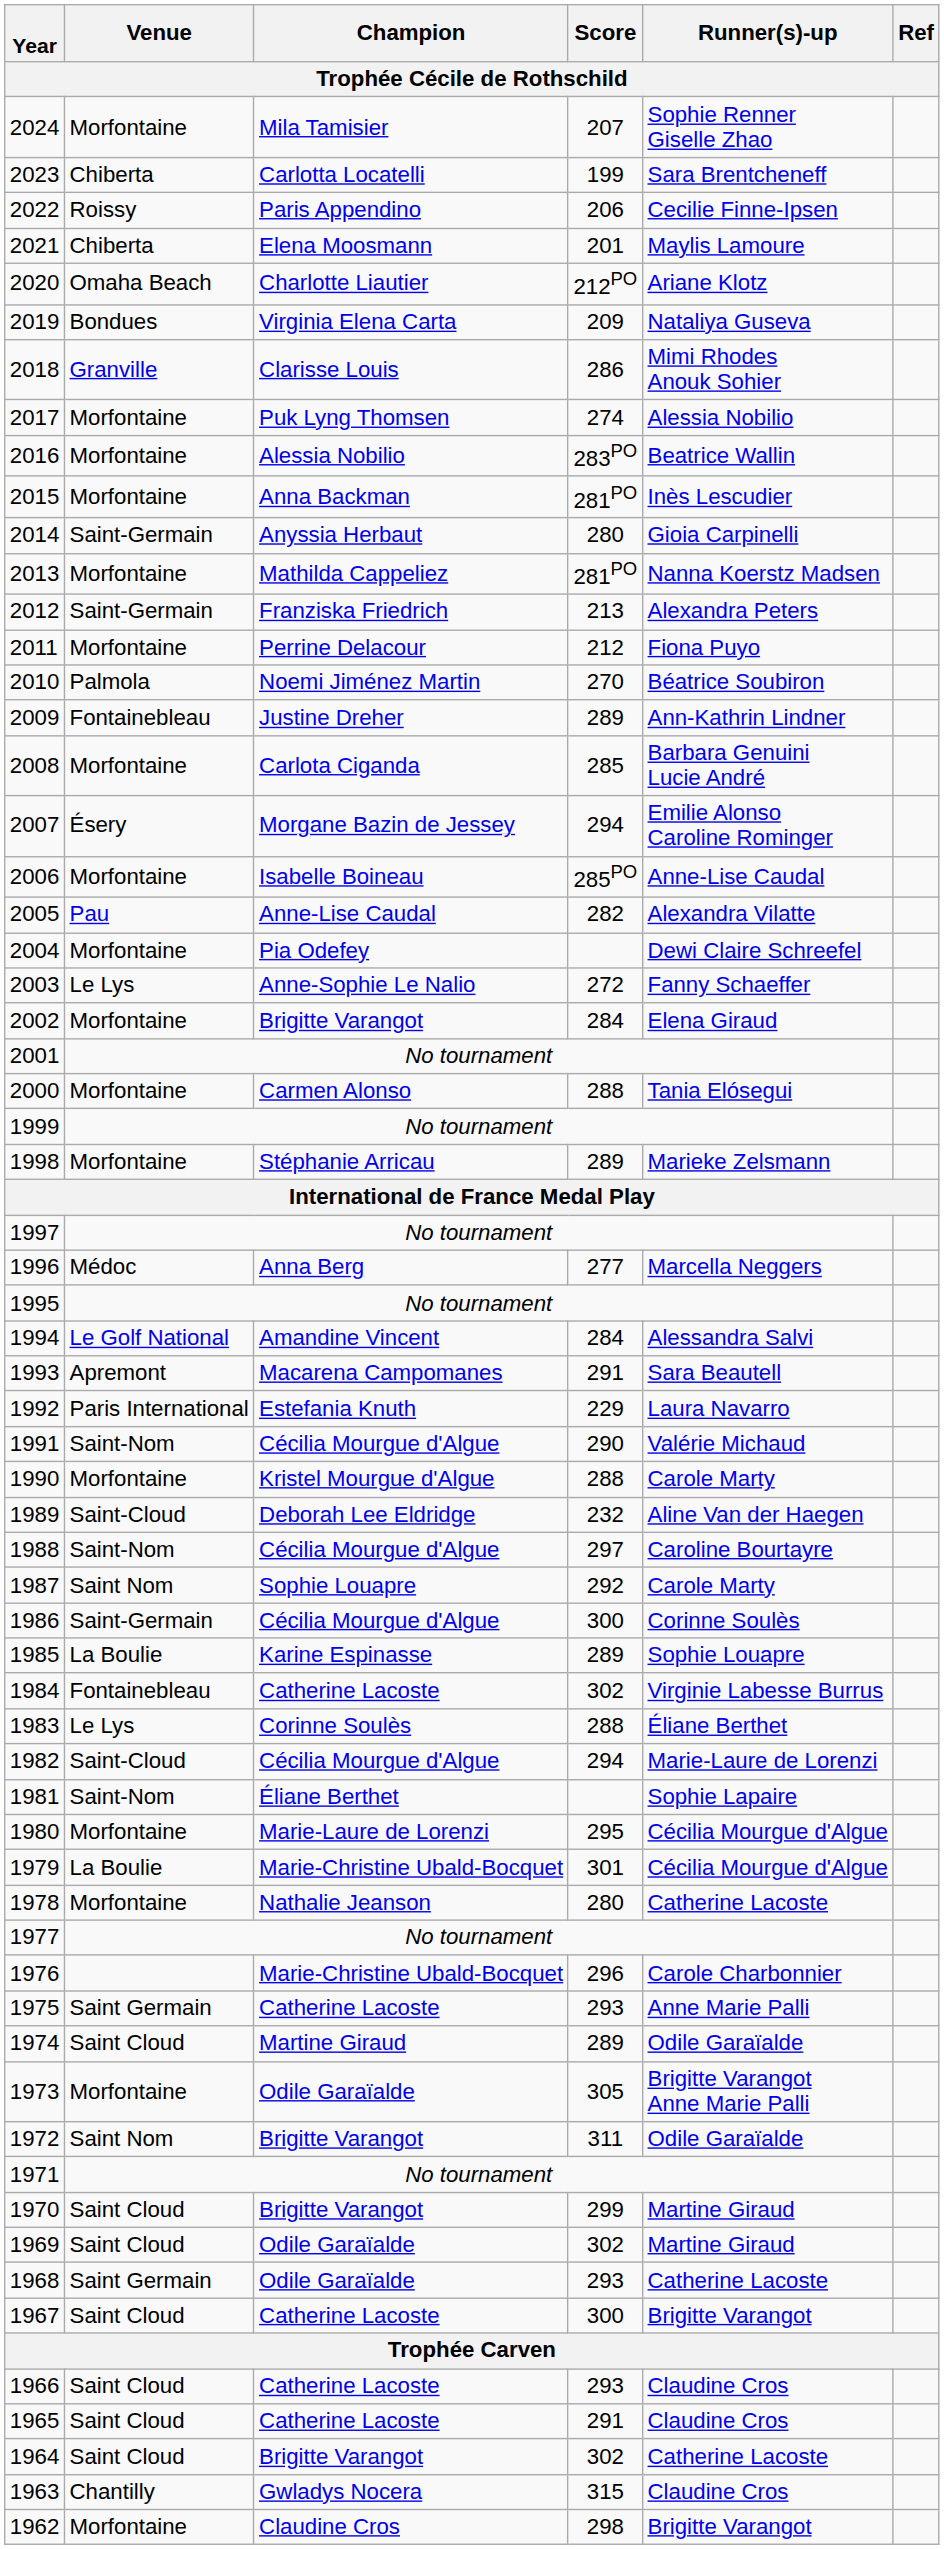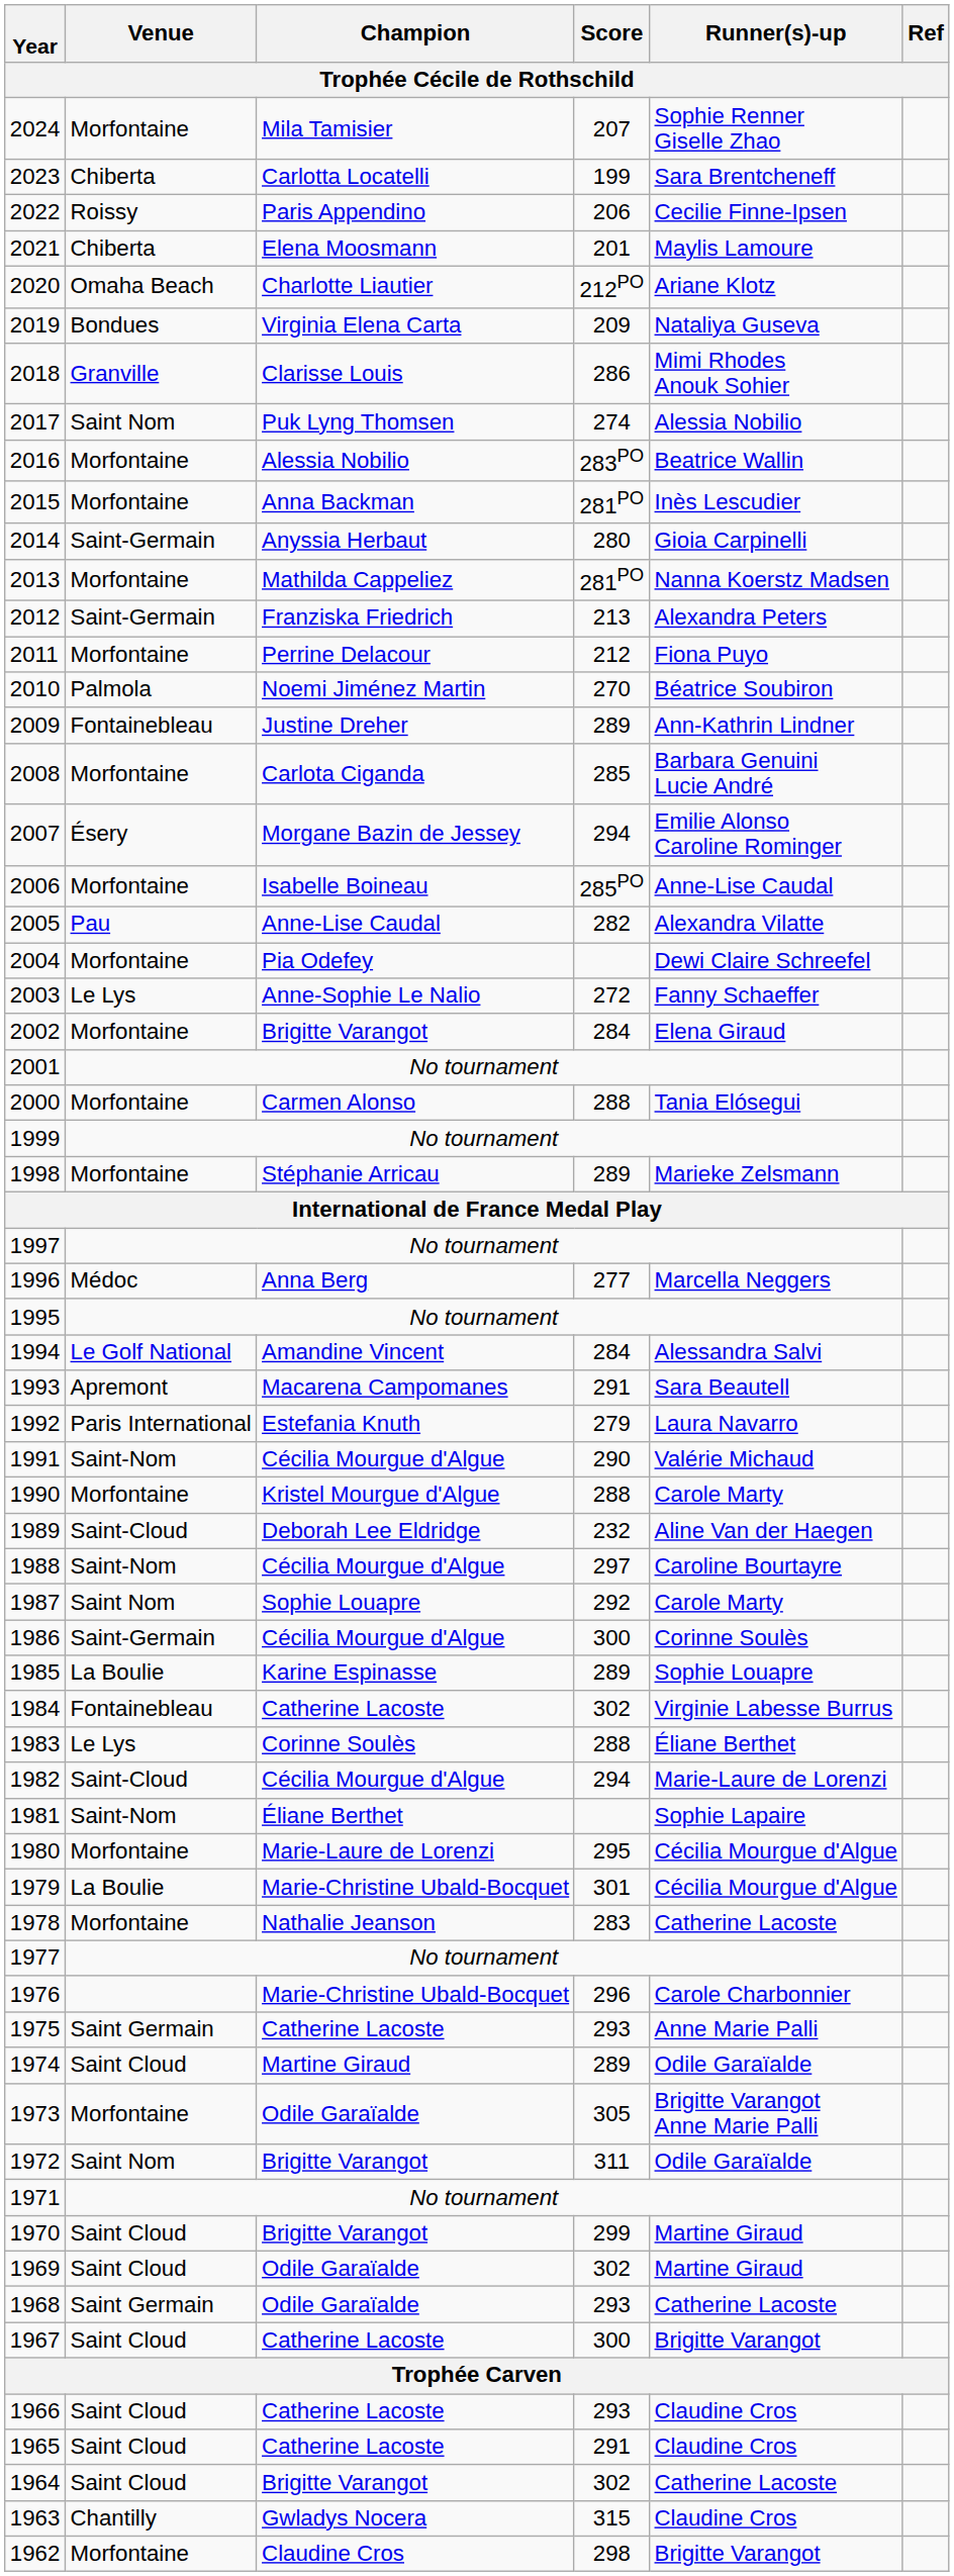 <table class="wikitable plainrowheaders">
 <tr>
 <th class="wikitable sortable" style="font-size:95%"><br>Year</th>
 <th>Venue</th>
 <th>Champion</th>
 <th>Score</th>
 <th>Runner(s)-up</th>
 <th>Ref</th>
 </tr>
 <tr>
 <th colspan=8>Trophée Cécile de Rothschild</th>
 </tr>
 <tr>
 <td>2024</td>
 <td>Morfontaine</td>
 <td> <a href='#'>Mila Tamisier</a></td>
 <td align=center>207</td>
 <td> <a href='#'>Sophie Renner</a><br> <a href='#'>Giselle Zhao</a></td>
 <td></td>
 </tr>
 <tr>
 <td>2023</td>
 <td>Chiberta</td>
 <td> <a href='#'>Carlotta Locatelli</a></td>
 <td align=center>199</td>
 <td> <a href='#'>Sara Brentcheneff</a></td>
 <td></td>
 </tr>
 <tr>
 <td>2022</td>
 <td>Roissy</td>
 <td> <a href='#'>Paris Appendino</a></td>
 <td align=center>206</td>
 <td> <a href='#'>Cecilie Finne-Ipsen</a></td>
 <td></td>
 </tr>
 <tr>
 <td>2021</td>
 <td>Chiberta</td>
 <td> <a href='#'>Elena Moosmann</a></td>
 <td align=center>201</td>
 <td> <a href='#'>Maylis Lamoure</a></td>
 <td></td>
 </tr>
 <tr>
 <td>2020</td>
 <td>Omaha Beach</td>
 <td> <a href='#'>Charlotte Liautier</a></td>
 <td align=center>212<sup>PO</sup></td>
 <td> <a href='#'>Ariane Klotz</a></td>
 <td></td>
 </tr>
 <tr>
 <td>2019</td>
 <td>Bondues</td>
 <td> <a href='#'>Virginia Elena Carta</a></td>
 <td align=center>209</td>
 <td> <a href='#'>Nataliya Guseva</a></td>
 <td></td>
 </tr>
 <tr>
 <td>2018</td>
 <td><a href='#'>Granville</a></td>
 <td> <a href='#'>Clarisse Louis</a></td>
 <td align=center>286</td>
 <td> <a href='#'>Mimi Rhodes</a><br> <a href='#'>Anouk Sohier</a></td>
 <td></td>
 </tr>
 <tr>
 <td>2017</td>
-<td>Morfontaine</td>
+<td>Saint Nom</td>
 <td> <a href='#'>Puk Lyng Thomsen</a></td>
 <td align=center>274</td>
 <td> <a href='#'>Alessia Nobilio</a></td>
 <td></td>
 </tr>
 <tr>
 <td>2016</td>
 <td>Morfontaine</td>
 <td> <a href='#'>Alessia Nobilio</a></td>
 <td align=center>283<sup>PO</sup></td>
 <td> <a href='#'>Beatrice Wallin</a></td>
 <td></td>
 </tr>
 <tr>
 <td>2015</td>
 <td>Morfontaine</td>
 <td> <a href='#'>Anna Backman</a></td>
 <td align=center>281<sup>PO</sup></td>
 <td> <a href='#'>Inès Lescudier</a></td>
 <td></td>
 </tr>
 <tr>
 <td>2014</td>
 <td>Saint-Germain</td>
 <td> <a href='#'>Anyssia Herbaut</a></td>
 <td align=center>280</td>
 <td> <a href='#'>Gioia Carpinelli</a></td>
 <td></td>
 </tr>
 <tr>
 <td>2013</td>
 <td>Morfontaine</td>
 <td> <a href='#'>Mathilda Cappeliez</a></td>
 <td align=center>281<sup>PO</sup></td>
 <td> <a href='#'>Nanna Koerstz Madsen</a></td>
 <td></td>
 </tr>
 <tr>
 <td>2012</td>
 <td>Saint-Germain</td>
 <td> <a href='#'>Franziska Friedrich</a></td>
 <td align=center>213</td>
 <td> <a href='#'>Alexandra Peters</a></td>
 <td></td>
 </tr>
 <tr>
 <td>2011</td>
 <td>Morfontaine</td>
 <td> <a href='#'>Perrine Delacour</a></td>
 <td align=center>212</td>
 <td> <a href='#'>Fiona Puyo</a></td>
 <td></td>
 </tr>
 <tr>
 <td>2010</td>
 <td>Palmola</td>
 <td> <a href='#'>Noemi Jiménez Martin</a></td>
 <td align=center>270</td>
 <td> <a href='#'>Béatrice Soubiron</a></td>
 <td></td>
 </tr>
 <tr>
 <td>2009</td>
 <td>Fontainebleau</td>
 <td> <a href='#'>Justine Dreher</a></td>
 <td align=center>289</td>
 <td> <a href='#'>Ann-Kathrin Lindner</a></td>
 <td></td>
 </tr>
 <tr>
 <td>2008</td>
 <td>Morfontaine</td>
 <td> <a href='#'>Carlota Ciganda</a></td>
 <td align=center>285</td>
 <td> <a href='#'>Barbara Genuini</a><br> <a href='#'>Lucie André</a></td>
 <td></td>
 </tr>
 <tr>
 <td>2007</td>
 <td>Ésery</td>
 <td> <a href='#'>Morgane Bazin de Jessey</a></td>
 <td align=center>294</td>
 <td> <a href='#'>Emilie Alonso</a><br> <a href='#'>Caroline Rominger</a></td>
 <td></td>
 </tr>
 <tr>
 <td>2006</td>
 <td>Morfontaine</td>
 <td> <a href='#'>Isabelle Boineau</a></td>
 <td align=center>285<sup>PO</sup></td>
 <td> <a href='#'>Anne-Lise Caudal</a></td>
 <td></td>
 </tr>
 <tr>
 <td>2005</td>
 <td><a href='#'>Pau</a></td>
 <td> <a href='#'>Anne-Lise Caudal</a></td>
 <td align=center>282</td>
 <td> <a href='#'>Alexandra Vilatte</a></td>
 <td></td>
 </tr>
 <tr>
 <td>2004</td>
 <td>Morfontaine</td>
 <td> <a href='#'>Pia Odefey</a></td>
 <td align=center></td>
 <td> <a href='#'>Dewi Claire Schreefel</a></td>
 <td></td>
 </tr>
 <tr>
 <td>2003</td>
 <td>Le Lys</td>
 <td> <a href='#'>Anne-Sophie Le Nalio</a></td>
 <td align=center>272</td>
 <td> <a href='#'>Fanny Schaeffer</a></td>
 <td></td>
 </tr>
 <tr>
 <td>2002</td>
 <td>Morfontaine</td>
 <td> <a href='#'>Brigitte Varangot</a></td>
 <td align=center>284</td>
 <td> <a href='#'>Elena Giraud</a></td>
 <td></td>
 </tr>
 <tr>
 <td>2001</td>
 <td colspan=4 align=center><em>No tournament</em></td>
 </tr>
 <tr>
 <td>2000</td>
 <td>Morfontaine</td>
 <td> <a href='#'>Carmen Alonso</a></td>
 <td align=center>288</td>
 <td> <a href='#'>Tania Elósegui</a></td>
 <td></td>
 </tr>
 <tr>
 <td>1999</td>
 <td colspan=4 align=center><em>No tournament</em></td>
 </tr>
 <tr>
 <td>1998</td>
 <td>Morfontaine</td>
 <td> <a href='#'>Stéphanie Arricau</a></td>
 <td align=center>289</td>
 <td> <a href='#'>Marieke Zelsmann</a></td>
 <td></td>
 </tr>
 <tr>
 <th colspan=8>International de France Medal Play</th>
 </tr>
 <tr>
 <td>1997</td>
 <td colspan=4 align=center><em>No tournament</em></td>
 </tr>
 <tr>
 <td>1996</td>
 <td>Médoc</td>
 <td> <a href='#'>Anna Berg</a></td>
 <td align=center>277</td>
 <td> <a href='#'>Marcella Neggers</a></td>
 <td></td>
 </tr>
 <tr>
 <td>1995</td>
 <td colspan=4 align=center><em>No tournament</em></td>
 </tr>
 <tr>
 <td>1994</td>
 <td><a href='#'>Le Golf National</a></td>
 <td> <a href='#'>Amandine Vincent</a></td>
 <td align=center>284</td>
 <td> <a href='#'>Alessandra Salvi</a></td>
 <td></td>
 </tr>
 <tr>
 <td>1993</td>
 <td>Apremont</td>
 <td> <a href='#'>Macarena Campomanes</a></td>
 <td align=center>291</td>
 <td> <a href='#'>Sara Beautell</a></td>
 <td></td>
 </tr>
 <tr>
 <td>1992</td>
 <td>Paris International</td>
 <td> <a href='#'>Estefania Knuth</a></td>
-<td align=center>229</td>
+<td align=center>279</td>
 <td> <a href='#'>Laura Navarro</a></td>
 <td></td>
 </tr>
 <tr>
 <td>1991</td>
 <td>Saint-Nom</td>
 <td> <a href='#'>Cécilia Mourgue d'Algue</a></td>
 <td align=center>290</td>
 <td> <a href='#'>Valérie Michaud</a></td>
 <td></td>
 </tr>
 <tr>
 <td>1990</td>
 <td>Morfontaine</td>
 <td> <a href='#'>Kristel Mourgue d'Algue</a></td>
 <td align=center>288</td>
 <td> <a href='#'>Carole Marty</a></td>
 <td></td>
 </tr>
 <tr>
 <td>1989</td>
 <td>Saint-Cloud</td>
 <td> <a href='#'>Deborah Lee Eldridge</a></td>
 <td align=center>232</td>
 <td> <a href='#'>Aline Van der Haegen</a></td>
 <td></td>
 </tr>
 <tr>
 <td>1988</td>
 <td>Saint-Nom</td>
 <td> <a href='#'>Cécilia Mourgue d'Algue</a></td>
 <td align=center>297</td>
 <td> <a href='#'>Caroline Bourtayre</a></td>
 <td></td>
 </tr>
 <tr>
 <td>1987</td>
 <td>Saint Nom</td>
 <td> <a href='#'>Sophie Louapre</a></td>
 <td align=center>292</td>
 <td> <a href='#'>Carole Marty</a></td>
 <td></td>
 </tr>
 <tr>
 <td>1986</td>
 <td>Saint-Germain</td>
 <td> <a href='#'>Cécilia Mourgue d'Algue</a></td>
 <td align=center>300</td>
 <td> <a href='#'>Corinne Soulès</a></td>
 <td></td>
 </tr>
 <tr>
 <td>1985</td>
 <td>La Boulie</td>
 <td> <a href='#'>Karine Espinasse</a></td>
 <td align=center>289</td>
 <td> <a href='#'>Sophie Louapre</a></td>
 <td></td>
 </tr>
 <tr>
 <td>1984</td>
 <td>Fontainebleau</td>
 <td> <a href='#'>Catherine Lacoste</a></td>
 <td align=center>302</td>
 <td> <a href='#'>Virginie Labesse Burrus</a></td>
 <td></td>
 </tr>
 <tr>
 <td>1983</td>
 <td>Le Lys</td>
 <td> <a href='#'>Corinne Soulès</a></td>
 <td align=center>288</td>
 <td> <a href='#'>Éliane Berthet</a></td>
 <td></td>
 </tr>
 <tr>
 <td>1982</td>
 <td>Saint-Cloud</td>
 <td> <a href='#'>Cécilia Mourgue d'Algue</a></td>
 <td align=center>294</td>
 <td> <a href='#'>Marie-Laure de Lorenzi</a></td>
 <td></td>
 </tr>
 <tr>
 <td>1981</td>
 <td>Saint-Nom</td>
 <td> <a href='#'>Éliane Berthet</a></td>
 <td align=center></td>
 <td> <a href='#'>Sophie Lapaire</a></td>
 <td></td>
 </tr>
 <tr>
 <td>1980</td>
 <td>Morfontaine</td>
 <td> <a href='#'>Marie-Laure de Lorenzi</a></td>
 <td align=center>295</td>
 <td> <a href='#'>Cécilia Mourgue d'Algue</a></td>
 <td></td>
 </tr>
 <tr>
 <td>1979</td>
 <td>La Boulie</td>
 <td> <a href='#'>Marie-Christine Ubald-Bocquet</a></td>
 <td align=center>301</td>
 <td> <a href='#'>Cécilia Mourgue d'Algue</a></td>
 <td></td>
 </tr>
 <tr>
 <td>1978</td>
 <td>Morfontaine</td>
 <td> <a href='#'>Nathalie Jeanson</a></td>
-<td align=center>280</td>
+<td align=center>283</td>
 <td> <a href='#'>Catherine Lacoste</a></td>
 <td></td>
 </tr>
 <tr>
 <td>1977</td>
 <td colspan=4 align=center><em>No tournament</em></td>
 </tr>
 <tr>
 <td>1976</td>
 <td></td>
 <td> <a href='#'>Marie-Christine Ubald-Bocquet</a></td>
 <td align=center>296</td>
 <td> <a href='#'>Carole Charbonnier</a></td>
 <td></td>
 </tr>
 <tr>
 <td>1975</td>
 <td>Saint Germain</td>
 <td> <a href='#'>Catherine Lacoste</a></td>
 <td align=center>293</td>
 <td> <a href='#'>Anne Marie Palli</a></td>
 <td></td>
 </tr>
 <tr>
 <td>1974</td>
 <td>Saint Cloud</td>
 <td> <a href='#'>Martine Giraud</a></td>
 <td align=center>289</td>
 <td> <a href='#'>Odile Garaïalde</a></td>
 <td></td>
 </tr>
 <tr>
 <td>1973</td>
 <td>Morfontaine</td>
 <td> <a href='#'>Odile Garaïalde</a></td>
 <td align=center>305</td>
 <td> <a href='#'>Brigitte Varangot</a><br> <a href='#'>Anne Marie Palli</a></td>
 <td></td>
 </tr>
 <tr>
 <td>1972</td>
 <td>Saint Nom</td>
 <td> <a href='#'>Brigitte Varangot</a></td>
 <td align=center>311</td>
 <td> <a href='#'>Odile Garaïalde</a></td>
 <td></td>
 </tr>
 <tr>
 <td>1971</td>
 <td colspan=4 align=center><em>No tournament</em></td>
 </tr>
 <tr>
 <td>1970</td>
 <td>Saint Cloud</td>
 <td> <a href='#'>Brigitte Varangot</a></td>
 <td align=center>299</td>
 <td> <a href='#'>Martine Giraud</a></td>
 <td></td>
 </tr>
 <tr>
 <td>1969</td>
 <td>Saint Cloud</td>
 <td> <a href='#'>Odile Garaïalde</a></td>
 <td align=center>302</td>
 <td> <a href='#'>Martine Giraud</a></td>
 <td></td>
 </tr>
 <tr>
 <td>1968</td>
 <td>Saint Germain</td>
 <td> <a href='#'>Odile Garaïalde</a></td>
 <td align=center>293</td>
 <td> <a href='#'>Catherine Lacoste</a></td>
 <td></td>
 </tr>
 <tr>
 <td>1967</td>
 <td>Saint Cloud</td>
 <td> <a href='#'>Catherine Lacoste</a></td>
 <td align=center>300</td>
 <td> <a href='#'>Brigitte Varangot</a></td>
 <td></td>
 </tr>
 <tr>
 <th colspan=8>Trophée Carven</th>
 </tr>
 <tr>
 <td>1966</td>
 <td>Saint Cloud</td>
 <td> <a href='#'>Catherine Lacoste</a></td>
 <td align=center>293</td>
 <td> <a href='#'>Claudine Cros</a></td>
 <td></td>
 </tr>
 <tr>
 <td>1965</td>
 <td>Saint Cloud</td>
 <td> <a href='#'>Catherine Lacoste</a></td>
 <td align=center>291</td>
 <td> <a href='#'>Claudine Cros</a></td>
 <td></td>
 </tr>
 <tr>
 <td>1964</td>
 <td>Saint Cloud</td>
 <td> <a href='#'>Brigitte Varangot</a></td>
 <td align=center>302</td>
 <td> <a href='#'>Catherine Lacoste</a></td>
 <td></td>
 </tr>
 <tr>
 <td>1963</td>
 <td>Chantilly</td>
 <td> <a href='#'>Gwladys Nocera</a></td>
 <td align=center>315</td>
 <td> <a href='#'>Claudine Cros</a></td>
 <td></td>
 </tr>
 <tr>
 <td>1962</td>
 <td>Morfontaine</td>
 <td> <a href='#'>Claudine Cros</a></td>
 <td align=center>298</td>
 <td> <a href='#'>Brigitte Varangot</a></td>
 <td></td>
 </tr>
 </table>
